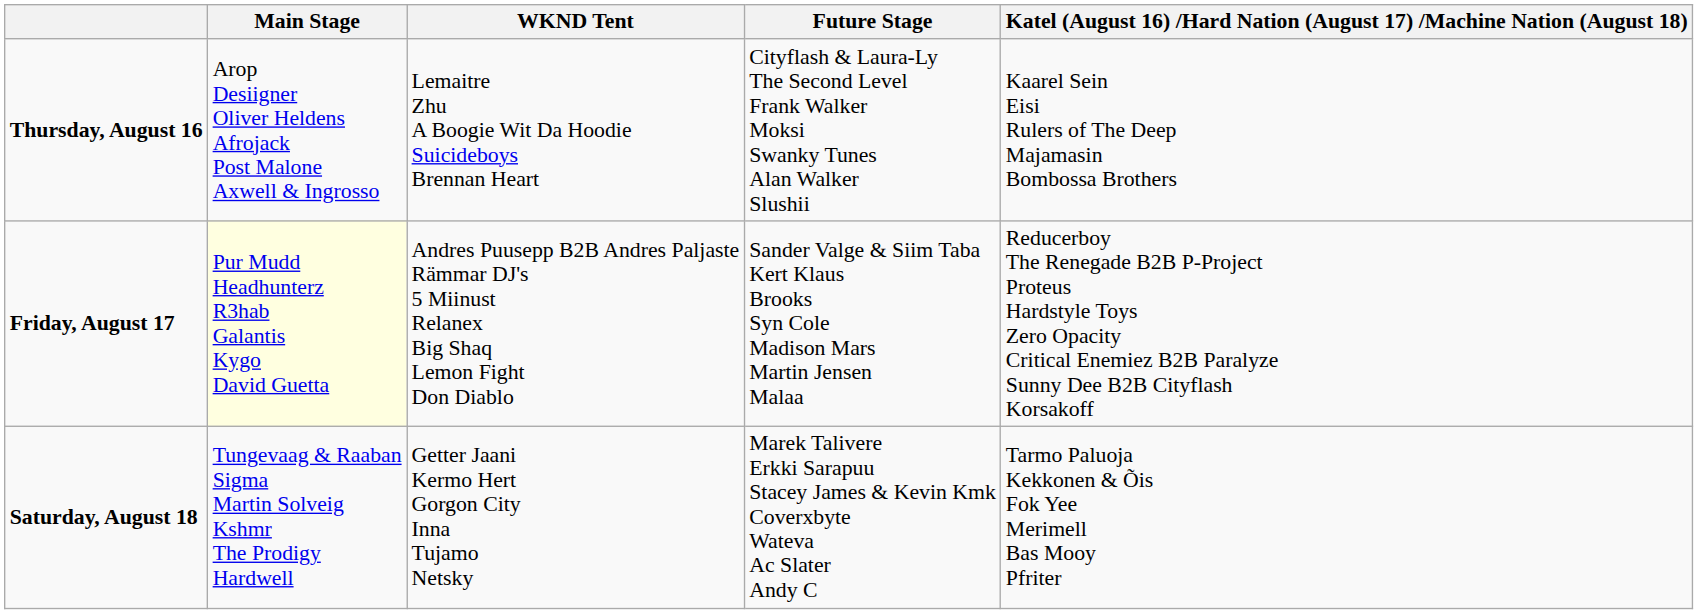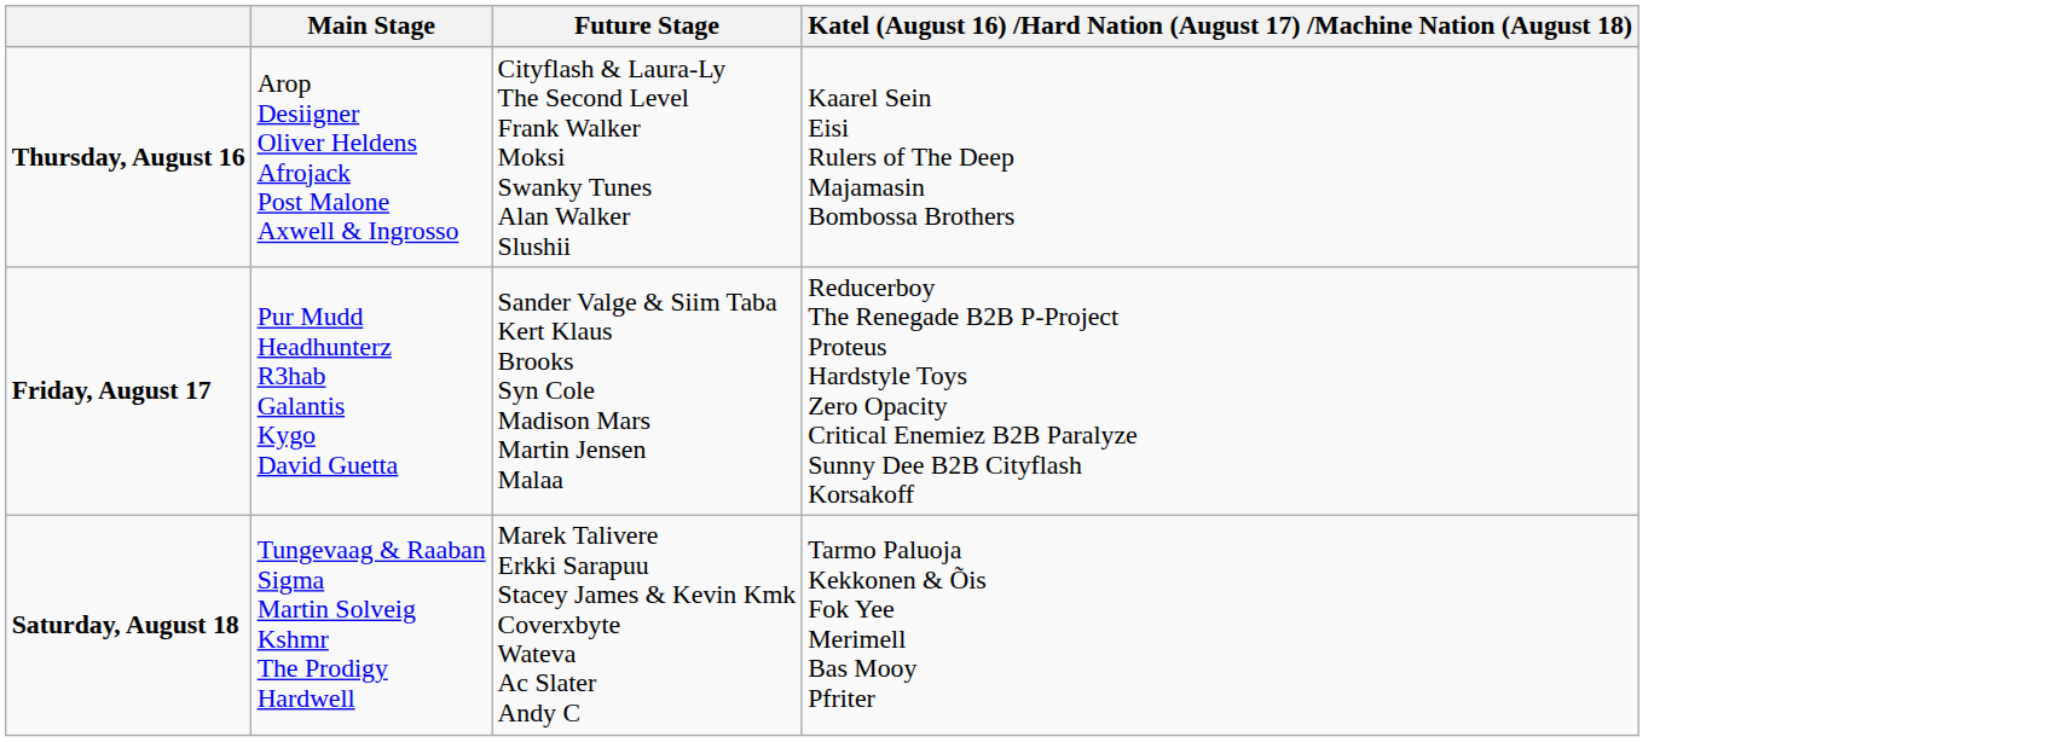 <table class="wikitable">
 <tr>
 <th></th>
 <th>Main Stage</th>
-<th>WKND Tent</th>
 <th>Future Stage</th>
 <th>Katel (August 16) /Hard Nation (August 17) /Machine Nation (August 18)</th>
 </tr>
 <tr>
 <td><strong>Thursday, August 16</strong></td>
 <td>Arop<br><a href='#'>Desiigner</a><br><a href='#'>Oliver Heldens</a><br><a href='#'>Afrojack</a><br><a href='#'>Post Malone</a><br><a href='#'>Axwell & Ingrosso</a></td>
-<td>Lemaitre<br>Zhu<br>A Boogie Wit Da Hoodie<br><a href='#'>Suicideboys</a><br>Brennan Heart</td>
 <td>Cityflash & Laura-Ly<br>The Second Level<br>Frank Walker<br>Moksi<br>Swanky Tunes<br>Alan Walker<br>Slushii</td>
 <td>Kaarel Sein<br>Eisi<br>Rulers of The Deep<br>Majamasin<br>Bombossa Brothers</td>
 </tr>
 <tr>
 <td><strong>Friday, August 17</strong></td>
-<td style="background: lightyellow;"><a href='#'>Pur Mudd</a><br><a href='#'>Headhunterz</a><br><a href='#'>R3hab</a><br><a href='#'>Galantis</a><br><a href='#'>Kygo</a><br><a href='#'>David Guetta</a></td>
-<td>Andres Puusepp B2B Andres Paljaste<br>Rämmar DJ's<br>5 Miinust<br>Relanex<br>Big Shaq<br>Lemon Fight<br>Don Diablo</td>
+<td><a href='#'>Pur Mudd</a><br><a href='#'>Headhunterz</a><br><a href='#'>R3hab</a><br><a href='#'>Galantis</a><br><a href='#'>Kygo</a><br><a href='#'>David Guetta</a></td>
 <td>Sander Valge & Siim Taba<br>Kert Klaus<br>Brooks<br>Syn Cole<br>Madison Mars<br>Martin Jensen<br>Malaa</td>
 <td>Reducerboy<br>The Renegade B2B P-Project<br>Proteus<br>Hardstyle Toys<br>Zero Opacity<br>Critical Enemiez B2B Paralyze<br>Sunny Dee B2B Cityflash<br>Korsakoff</td>
 </tr>
 <tr>
 <td><strong>Saturday, August 18</strong></td>
 <td><a href='#'>Tungevaag & Raaban</a><br><a href='#'>Sigma</a><br><a href='#'>Martin Solveig</a><br><a href='#'>Kshmr</a><br><a href='#'>The Prodigy</a><br><a href='#'>Hardwell</a></td>
-<td>Getter Jaani<br>Kermo Hert<br>Gorgon City<br>Inna<br>Tujamo<br>Netsky</td>
 <td>Marek Talivere<br>Erkki Sarapuu<br>Stacey James & Kevin Kmk<br>Coverxbyte<br>Wateva<br>Ac Slater<br>Andy C</td>
 <td>Tarmo Paluoja<br>Kekkonen & Õis<br>Fok Yee<br>Merimell<br>Bas Mooy<br>Pfriter</td>
 </tr>
 </table>
